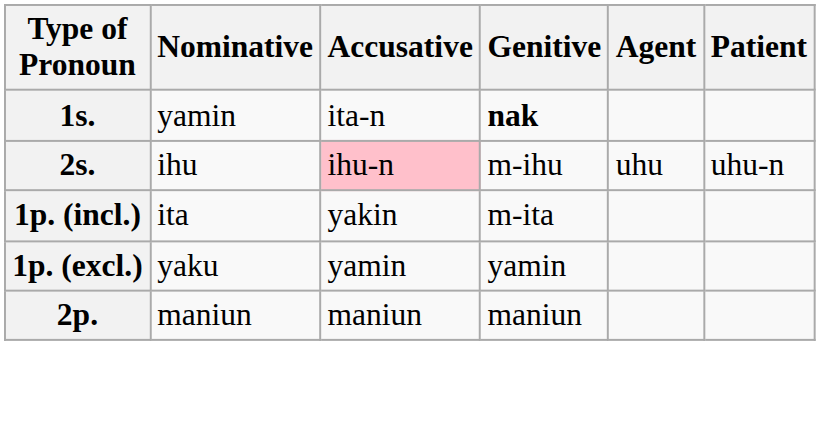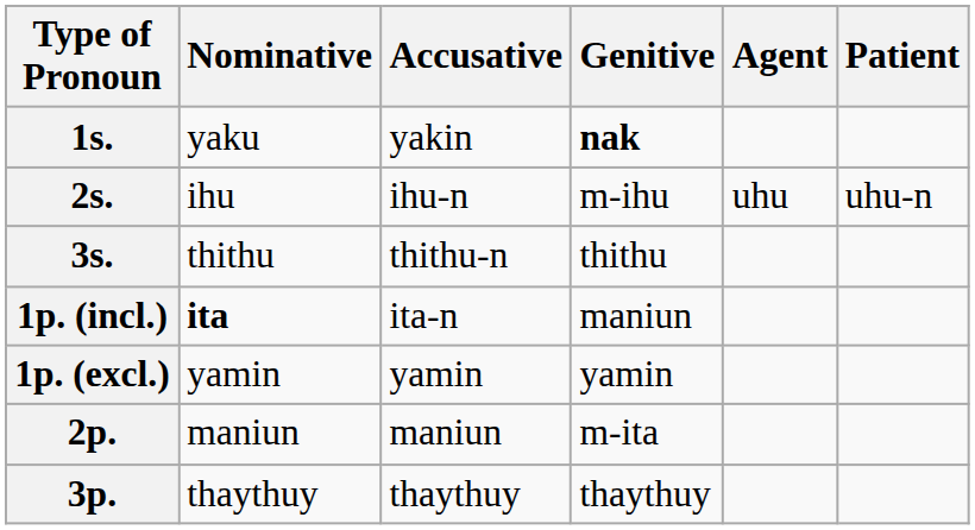 <table class="wikitable">
 <tr>
 <th>Type of<br> Pronoun</th>
 <th c=01>Nominative</th>
 <th c=02>Accusative</th>
 <th c=03>Genitive</th>
 <th c=04>Agent</th>
 <th c=05>Patient</th>
 </tr>
 <tr>
 <th>1s.</th>
-<td c=01>yamin</td>
-<td c=02>ita-n</td>
+<td c=01>yaku</td>
+<td c=02>yakin</td>
 <td c=03><strong>nak</strong></td>
 <td></td>
 <td></td>
 </tr>
 <tr>
 <th>2s.</th>
 <td c=01>ihu</td>
-<td c=02 style="background: pink;">ihu-n</td>
+<td c=02>ihu-n</td>
 <td c=03>m-ihu</td>
 <td c=04>uhu</td>
 <td c=05>uhu-n</td>
 </tr>
 <tr>
+<th>3s.</th>
+<td c=01>thithu</td>
+<td c=02>thithu-n</td>
+<td c=03>thithu</td>
+<td></td>
+<td></td>
+</tr>
+<tr>
 <th>1p. (incl.)</th>
-<td c=01>ita</td>
-<td c=02>yakin</td>
-<td c=03>m-ita</td>
+<td c=01><strong>ita</strong></td>
+<td c=02>ita-n</td>
+<td c=03>maniun</td>
 <td></td>
 <td></td>
 </tr>
 <tr>
 <th>1p. (excl.)</th>
-<td c=01>yaku</td>
+<td c=01>yamin</td>
 <td c=02>yamin</td>
 <td c=03>yamin</td>
 <td></td>
 <td></td>
 </tr>
 <tr>
 <th>2p.</th>
 <td c=01>maniun</td>
 <td c=02>maniun</td>
-<td c=03>maniun</td>
+<td c=03>m-ita</td>
+<td></td>
+<td></td>
+</tr>
+<tr>
+<th>3p.</th>
+<td c=01>thaythuy</td>
+<td c=02>thaythuy</td>
+<td c=03>thaythuy</td>
 <td></td>
 <td></td>
 </tr>
 </table>
